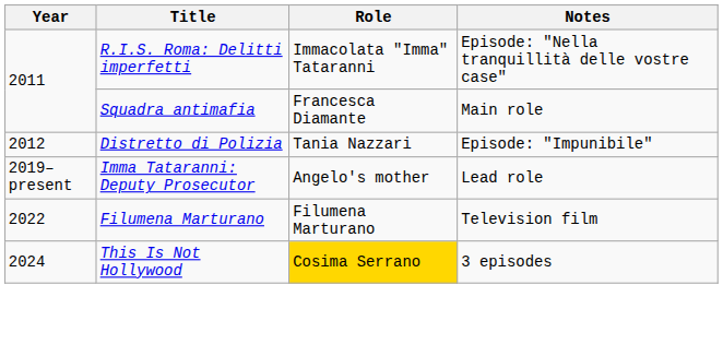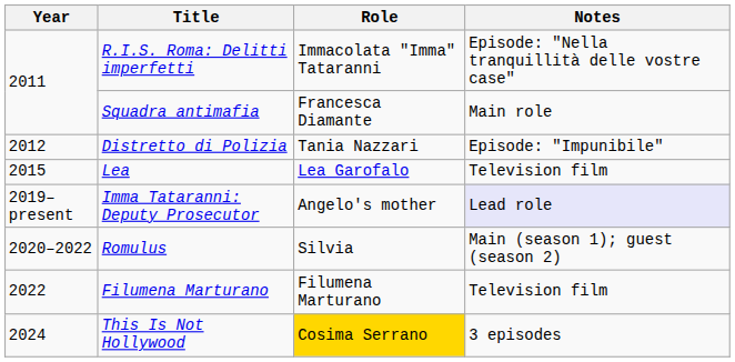 <table class="wikitable sortable">
 <tr>
 <th>Year</th>
 <th>Title</th>
 <th>Role</th>
 <th class="unsortable">Notes</th>
 </tr>
 <tr>
 <td rowspan=2>2011</td>
 <td><em><a href='#'>R.I.S. Roma: Delitti imperfetti</a></em></td>
 <td>Immacolata "Imma" Tataranni</td>
 <td>Episode: "Nella tranquillità delle vostre case"</td>
 </tr>
 <tr>
 <td><em><a href='#'>Squadra antimafia</a></em></td>
 <td>Francesca Diamante</td>
 <td>Main role</td>
 </tr>
 <tr>
 <td>2012</td>
 <td><em><a href='#'>Distretto di Polizia</a></em></td>
 <td>Tania Nazzari</td>
 <td>Episode: "Impunibile"</td>
 </tr>
 <tr>
+<td>2015</td>
+<td><em><a href='#'>Lea</a></em></td>
+<td><a href='#'>Lea Garofalo</a></td>
+<td>Television film</td>
+</tr>
+<tr>
 <td>2019–present</td>
 <td><em><a href='#'>Imma Tataranni: Deputy Prosecutor</a></em></td>
 <td>Angelo's mother</td>
-<td>Lead role</td>
+<td style="background: lavender;">Lead role</td>
+</tr>
+<tr>
+<td>2020–2022</td>
+<td><em><a href='#'>Romulus</a></em></td>
+<td>Silvia</td>
+<td>Main (season 1); guest (season 2)</td>
 </tr>
 <tr>
 <td>2022</td>
 <td><em><a href='#'>Filumena Marturano</a></em></td>
 <td>Filumena Marturano</td>
 <td>Television film</td>
 </tr>
 <tr>
 <td>2024</td>
 <td><em><a href='#'>This Is Not Hollywood</a></em></td>
 <td style="background: gold;">Cosima Serrano</td>
 <td>3 episodes</td>
 </tr>
 </table>
